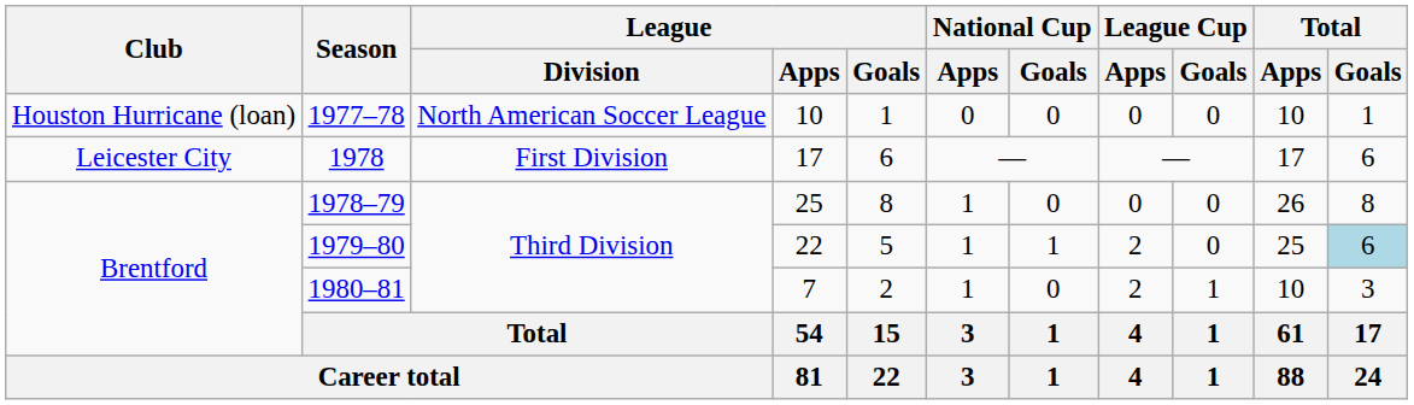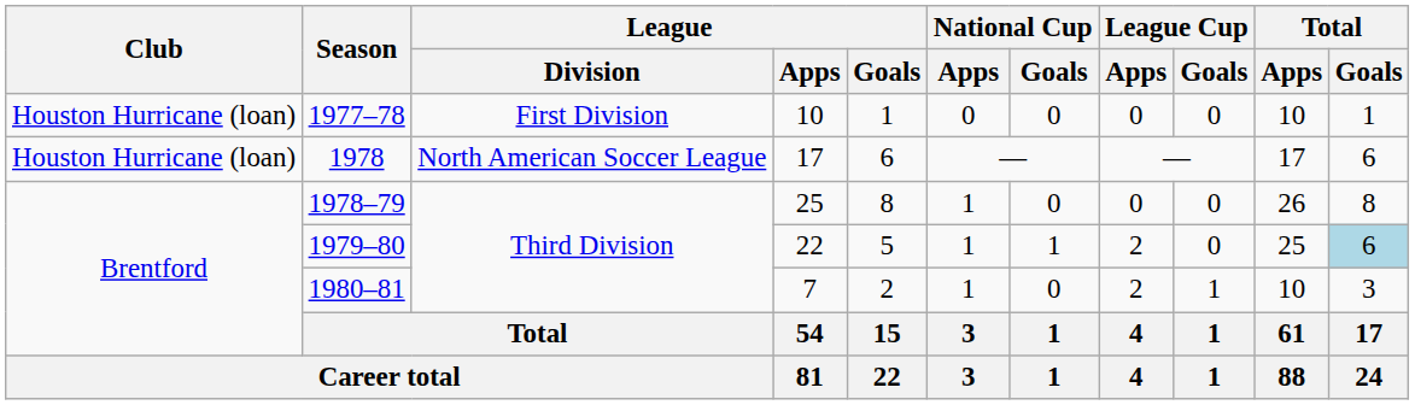 <table class="wikitable" style="text-align: center;">
 <tr>
 <th rowspan="2">Club</th>
 <th rowspan="2">Season</th>
 <th colspan="3">League</th>
 <th colspan="2">National Cup</th>
 <th colspan="2">League Cup</th>
 <th colspan="2">Total</th>
 </tr>
 <tr>
 <th>Division</th>
 <th>Apps</th>
 <th>Goals</th>
 <th>Apps</th>
 <th>Goals</th>
 <th>Apps</th>
 <th>Goals</th>
 <th>Apps</th>
 <th>Goals</th>
 </tr>
 <tr>
 <td><a href='#'>Houston Hurricane</a> (loan)</td>
 <td><a href='#'>1977–78</a></td>
-<td><a href='#'>North American Soccer League</a></td>
+<td><a href='#'>First Division</a></td>
 <td>10</td>
 <td>1</td>
 <td>0</td>
 <td>0</td>
 <td>0</td>
 <td>0</td>
 <td>10</td>
 <td>1</td>
 </tr>
 <tr>
-<td><a href='#'>Leicester City</a></td>
+<td><a href='#'>Houston Hurricane</a> (loan)</td>
 <td><a href='#'>1978</a></td>
-<td><a href='#'>First Division</a></td>
+<td><a href='#'>North American Soccer League</a></td>
 <td>17</td>
 <td>6</td>
 <td colspan="2">—</td>
 <td colspan="2">—</td>
 <td>17</td>
 <td>6</td>
 </tr>
 <tr>
 <td rowspan="4"><a href='#'>Brentford</a></td>
 <td><a href='#'>1978–79</a></td>
 <td rowspan="3"><a href='#'>Third Division</a></td>
 <td>25</td>
 <td>8</td>
 <td>1</td>
 <td>0</td>
 <td>0</td>
 <td>0</td>
 <td>26</td>
 <td>8</td>
 </tr>
 <tr>
 <td><a href='#'>1979–80</a></td>
 <td>22</td>
 <td>5</td>
 <td>1</td>
 <td>1</td>
 <td>2</td>
 <td>0</td>
 <td>25</td>
 <td style="background: lightblue;">6</td>
 </tr>
 <tr>
 <td><a href='#'>1980–81</a></td>
 <td>7</td>
 <td>2</td>
 <td>1</td>
 <td>0</td>
 <td>2</td>
 <td>1</td>
 <td>10</td>
 <td>3</td>
 </tr>
 <tr>
 <th colspan="2">Total</th>
 <th>54</th>
 <th>15</th>
 <th>3</th>
 <th>1</th>
 <th>4</th>
 <th>1</th>
 <th>61</th>
 <th>17</th>
 </tr>
 <tr>
 <th colspan="3">Career total</th>
 <th>81</th>
 <th>22</th>
 <th>3</th>
 <th>1</th>
 <th>4</th>
 <th>1</th>
 <th>88</th>
 <th>24</th>
 </tr>
 </table>
